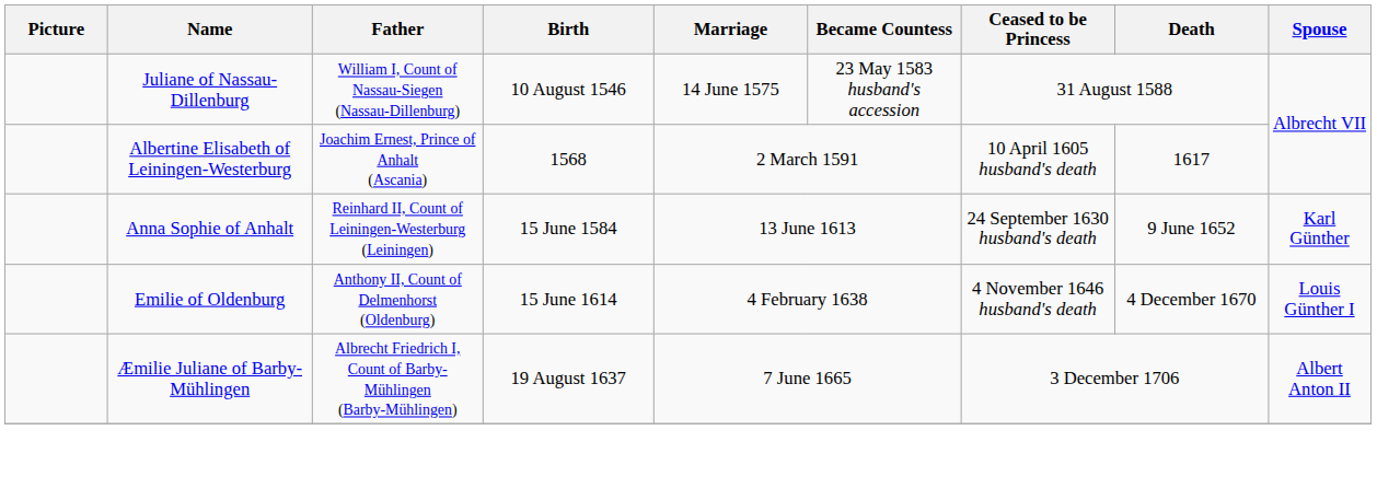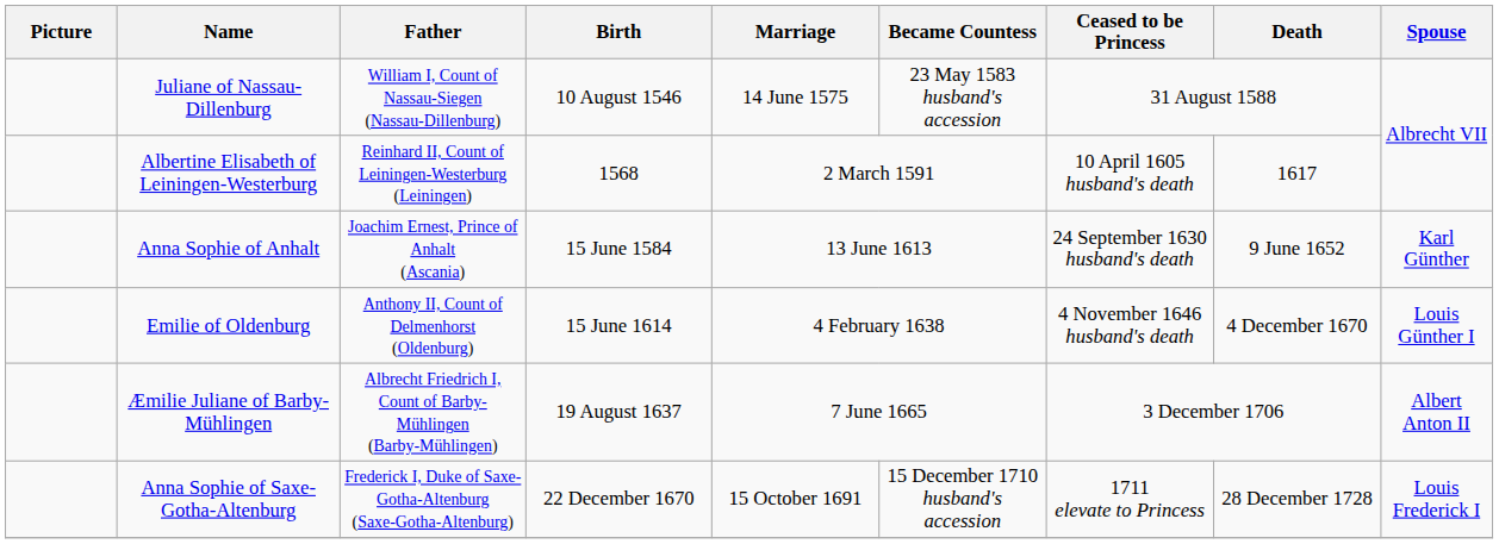 <table width=95% class="wikitable">
 <tr>
 <th width = "6%">Picture</th>
 <th width = "12%">Name</th>
 <th width = "10%">Father</th>
 <th width = "10%">Birth</th>
 <th width = "9%">Marriage</th>
 <th width = "9%">Became Countess</th>
 <th width = "9%">Ceased to be Princess</th>
 <th width = "9%">Death</th>
 <th width = "6%"><a href='#'>Spouse</a></th>
 </tr>
 <tr>
 <td align="center"></td>
 <td align="center"><a href='#'>Juliane of Nassau-Dillenburg</a></td>
 <td align="center"><small><a href='#'>William I, Count of Nassau-Siegen</a><br>(<a href='#'>Nassau-Dillenburg</a>)</small></td>
 <td align="center">10 August 1546</td>
 <td align="center">14 June 1575</td>
 <td align="center">23 May 1583<br><em>husband's accession</em></td>
 <td align="center" colspan="2">31 August 1588</td>
 <td align="center" rowspan="2"><a href='#'>Albrecht VII</a></td>
 </tr>
 <tr>
 <td align="center"></td>
 <td align="center"><a href='#'>Albertine Elisabeth of Leiningen-Westerburg</a></td>
-<td align="center"><small><a href='#'>Joachim Ernest, Prince of Anhalt</a><br>(<a href='#'>Ascania</a>)</small></td>
+<td align="center"><small><a href='#'>Reinhard II, Count of Leiningen-Westerburg</a><br>(<a href='#'>Leiningen</a>)</small></td>
 <td align="center">1568</td>
 <td align="center" colspan="2">2 March 1591</td>
 <td align="center">10 April 1605<br><em>husband's death</em></td>
 <td align="center">1617</td>
 </tr>
 <tr>
 <td align="center"></td>
 <td align="center"><a href='#'>Anna Sophie of Anhalt</a></td>
-<td align="center"><small><a href='#'>Reinhard II, Count of Leiningen-Westerburg</a><br>(<a href='#'>Leiningen</a>)</small></td>
+<td align="center"><small><a href='#'>Joachim Ernest, Prince of Anhalt</a><br>(<a href='#'>Ascania</a>)</small></td>
 <td align="center">15 June 1584</td>
 <td align="center" colspan="2">13 June 1613</td>
 <td align="center">24 September 1630<br><em>husband's death</em></td>
 <td align="center">9 June 1652</td>
 <td align="center"><a href='#'>Karl Günther</a></td>
 </tr>
 <tr>
 <td align="center"></td>
 <td align="center"><a href='#'>Emilie of Oldenburg</a></td>
 <td align="center"><small><a href='#'>Anthony II, Count of Delmenhorst</a><br>(<a href='#'>Oldenburg</a>)</small></td>
 <td align="center">15 June 1614</td>
 <td align="center" colspan="2">4 February 1638</td>
 <td align="center">4 November 1646<br><em>husband's death</em></td>
 <td align="center">4 December 1670</td>
 <td align="center"><a href='#'>Louis Günther I</a></td>
 </tr>
 <tr>
 <td align="center"></td>
 <td align="center"><a href='#'>Æmilie Juliane of Barby-Mühlingen</a></td>
 <td align="center"><small><a href='#'>Albrecht Friedrich I, Count of Barby-Mühlingen</a><br>(<a href='#'>Barby-Mühlingen</a>)</small></td>
 <td align="center">19 August 1637</td>
 <td align="center" colspan="2">7 June 1665</td>
 <td align="center" colspan="2">3 December 1706</td>
 <td align="center"><a href='#'>Albert Anton II</a></td>
 </tr>
 <tr>
+<td align="center"></td>
+<td align="center"><a href='#'>Anna Sophie of Saxe-Gotha-Altenburg</a></td>
+<td align="center"><small><a href='#'>Frederick I, Duke of Saxe-Gotha-Altenburg</a><br>(<a href='#'>Saxe-Gotha-Altenburg</a>)</small></td>
+<td align="center">22 December 1670</td>
+<td align="center">15 October 1691</td>
+<td align="center">15 December 1710<br><em>husband's accession</em></td>
+<td align="center">1711<br><em>elevate to Princess</em></td>
+<td align="center">28 December 1728</td>
+<td align="center"><a href='#'>Louis Frederick I</a></td>
+</tr>
+<tr>
 </tr>
 </table>
